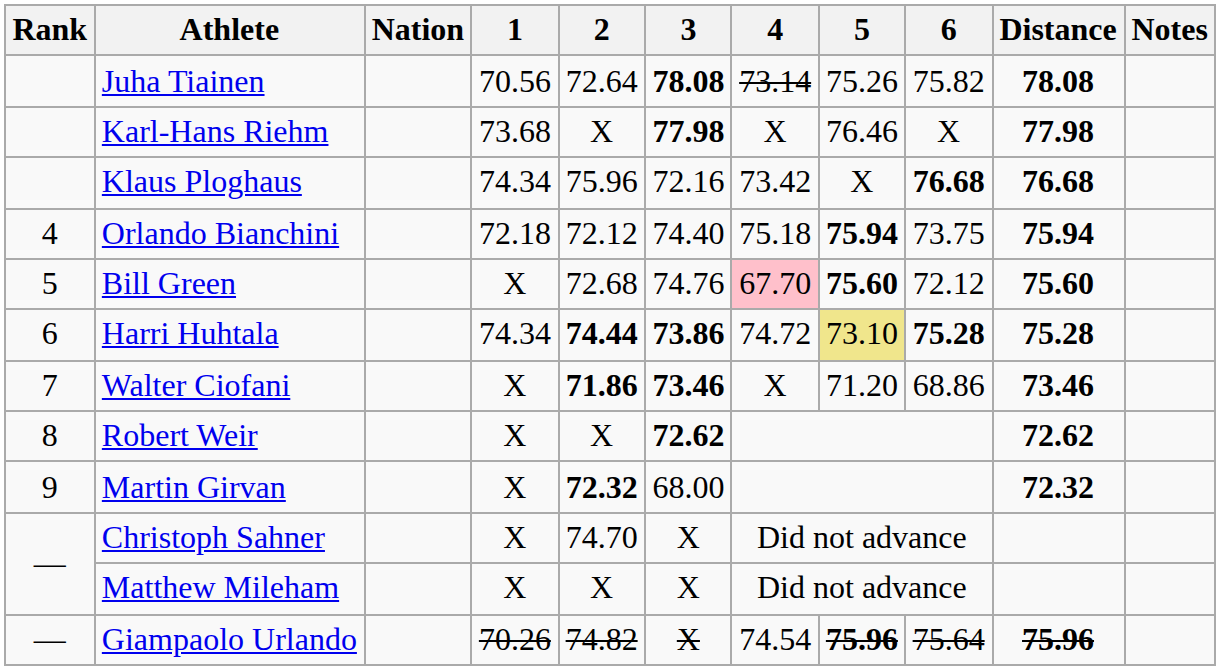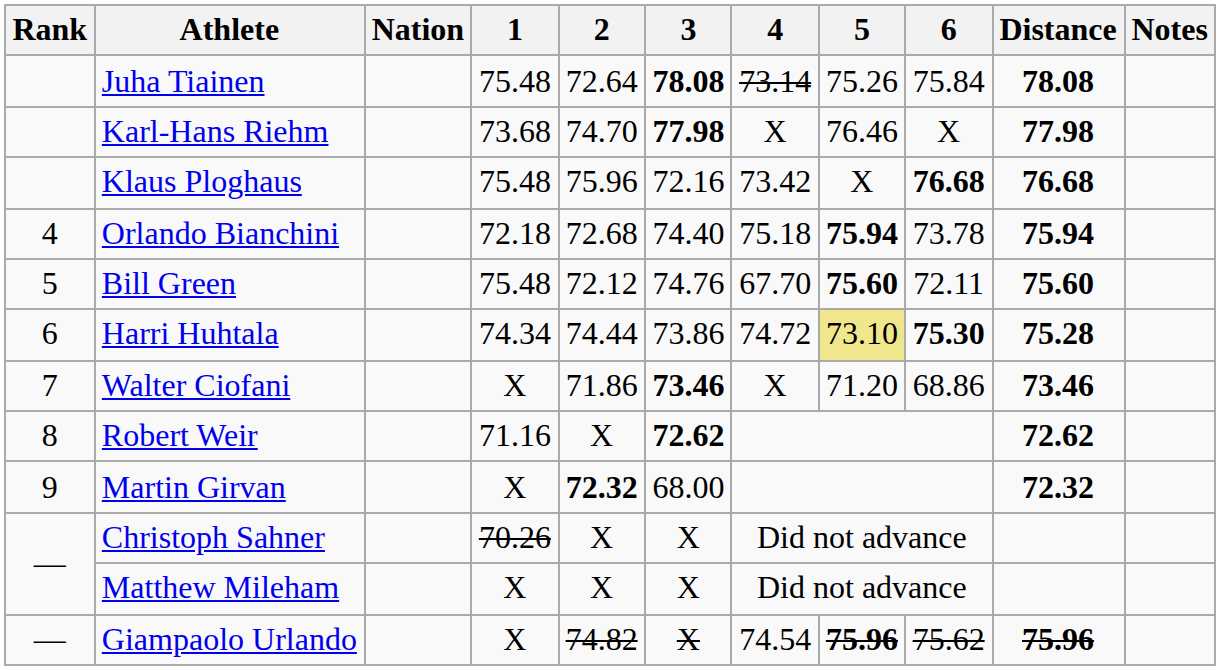 <table class="wikitable sortable" style="text-align:center">
 <tr>
 <th>Rank</th>
 <th>Athlete</th>
 <th>Nation</th>
 <th>1</th>
 <th>2</th>
 <th>3</th>
 <th>4</th>
 <th>5</th>
 <th>6</th>
 <th>Distance</th>
 <th>Notes</th>
 </tr>
 <tr>
 <td></td>
 <td align=left><a href='#'>Juha Tiainen</a></td>
 <td align=left></td>
-<td>70.56</td>
+<td>75.48</td>
 <td>72.64</td>
 <td><strong>78.08</strong></td>
 <td><s>73.14</s></td>
 <td>75.26</td>
-<td>75.82</td>
+<td>75.84</td>
 <td><strong>78.08</strong></td>
 <td></td>
 </tr>
 <tr>
 <td></td>
 <td align=left><a href='#'>Karl-Hans Riehm</a></td>
 <td align=left></td>
 <td>73.68</td>
-<td data-sort-value=1.00>X</td>
+<td>74.70</td>
 <td><strong>77.98</strong></td>
 <td data-sort-value=1.00>X</td>
 <td>76.46</td>
 <td data-sort-value=1.00>X</td>
 <td><strong>77.98</strong></td>
 <td></td>
 </tr>
 <tr>
 <td></td>
 <td align=left><a href='#'>Klaus Ploghaus</a></td>
 <td align=left></td>
-<td>74.34</td>
+<td>75.48</td>
 <td>75.96</td>
 <td>72.16</td>
 <td>73.42</td>
 <td data-sort-value=1.00>X</td>
 <td><strong>76.68</strong></td>
 <td><strong>76.68</strong></td>
 <td></td>
 </tr>
 <tr>
 <td>4</td>
 <td align=left><a href='#'>Orlando Bianchini</a></td>
 <td align=left></td>
 <td>72.18</td>
-<td>72.12</td>
+<td>72.68</td>
 <td>74.40</td>
 <td>75.18</td>
 <td><strong>75.94</strong></td>
-<td>73.75</td>
+<td>73.78</td>
 <td><strong>75.94</strong></td>
 <td></td>
 </tr>
 <tr>
 <td>5</td>
 <td align=left><a href='#'>Bill Green</a></td>
 <td align=left></td>
-<td data-sort-value=1.00>X</td>
-<td>72.68</td>
+<td>75.48</td>
+<td>72.12</td>
 <td>74.76</td>
-<td style="background: pink;">67.70</td>
+<td>67.70</td>
 <td><strong>75.60</strong></td>
-<td>72.12</td>
+<td>72.11</td>
 <td><strong>75.60</strong></td>
 <td></td>
 </tr>
 <tr>
 <td>6</td>
 <td align=left><a href='#'>Harri Huhtala</a></td>
 <td align=left></td>
 <td>74.34</td>
-<td><strong>74.44</strong></td>
-<td><strong>73.86</strong></td>
+<td>74.44</td>
+<td>73.86</td>
 <td>74.72</td>
 <td style="background: khaki;">73.10</td>
-<td><strong>75.28</strong></td>
+<td><strong>75.30</strong></td>
 <td><strong>75.28</strong></td>
 <td></td>
 </tr>
 <tr>
 <td>7</td>
 <td align=left><a href='#'>Walter Ciofani</a></td>
 <td align=left></td>
 <td data-sort-value=1.00>X</td>
-<td><strong>71.86</strong></td>
+<td>71.86</td>
 <td><strong>73.46</strong></td>
 <td data-sort-value=1.00>X</td>
 <td>71.20</td>
 <td>68.86</td>
 <td><strong>73.46</strong></td>
 <td></td>
 </tr>
 <tr>
 <td>8</td>
 <td align=left><a href='#'>Robert Weir</a></td>
 <td align=left></td>
-<td data-sort-value=1.00>X</td>
+<td>71.16</td>
 <td data-sort-value=1.00>X</td>
 <td><strong>72.62</strong></td>
 <td colspan=3></td>
 <td><strong>72.62</strong></td>
 <td></td>
 </tr>
 <tr>
 <td>9</td>
 <td align=left><a href='#'>Martin Girvan</a></td>
 <td align=left></td>
 <td data-sort-value=1.00>X</td>
 <td><strong>72.32</strong></td>
 <td>68.00</td>
 <td colspan=3></td>
 <td><strong>72.32</strong></td>
 <td></td>
 </tr>
 <tr>
 <td rowspan=2 data-sort-value=10>—</td>
 <td align=left><a href='#'>Christoph Sahner</a></td>
 <td align=left></td>
+<td><s>70.26</s></td>
 <td data-sort-value=1.00>X</td>
-<td>74.70</td>
 <td data-sort-value=1.00>X</td>
 <td colspan=3 data-sort-value=0.00>Did not advance</td>
 <td data-sort-value=1.00></td>
 <td></td>
 </tr>
 <tr>
 <td align=left><a href='#'>Matthew Mileham</a></td>
 <td align=left></td>
 <td data-sort-value=1.00>X</td>
 <td data-sort-value=1.00>X</td>
 <td data-sort-value=1.00>X</td>
 <td colspan=3 data-sort-value=0.00>Did not advance</td>
 <td data-sort-value=1.00></td>
 <td></td>
 </tr>
 <tr>
 <td data-sort-value=12>—</td>
 <td align=left><a href='#'>Giampaolo Urlando</a></td>
 <td align=left></td>
-<td><s>70.26</s></td>
+<td data-sort-value=1.00>X</td>
 <td><s>74.82</s></td>
 <td data-sort-value=1.00><s>X</s></td>
 <td>74.54</td>
 <td><s><strong>75.96</strong></s></td>
-<td><s>75.64</s></td>
+<td><s>75.62</s></td>
 <td><s><strong>75.96</strong></s></td>
 <td></td>
 </tr>
 </table>
